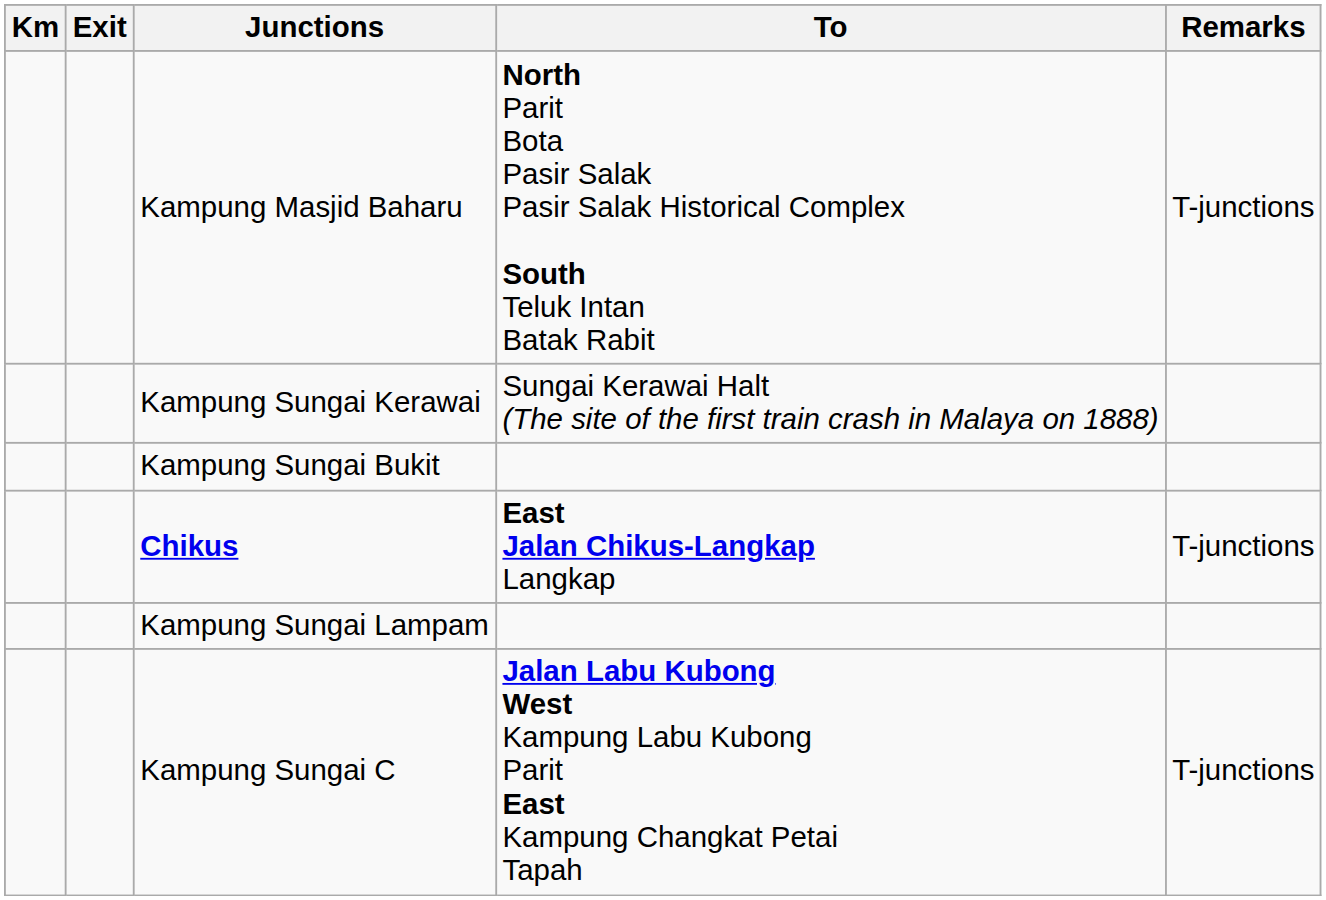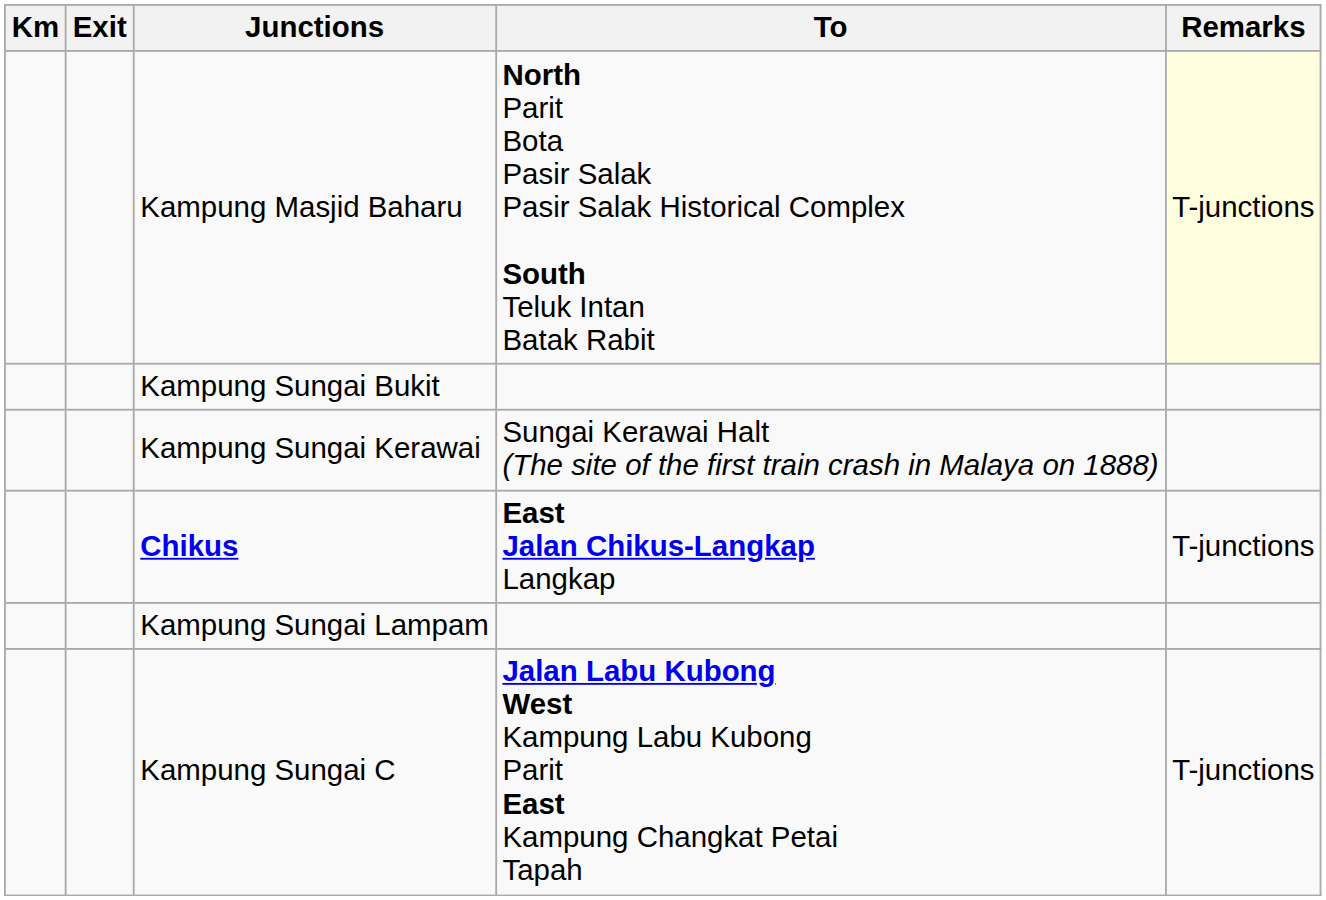 <table class="wikitable">
 <tr>
 <th>Km</th>
 <th>Exit</th>
 <th>Junctions</th>
 <th>To</th>
 <th>Remarks</th>
 </tr>
 <tr>
 <td></td>
 <td></td>
 <td>Kampung Masjid Baharu</td>
 <td><strong>North</strong><br> Parit<br> Bota<br> Pasir Salak<br> Pasir Salak Historical Complex<br><br><strong>South</strong><br> Teluk Intan<br> Batak Rabit</td>
-<td>T-junctions</td>
+<td style="background: lightyellow;">T-junctions</td>
+</tr>
+<tr>
+<td></td>
+<td></td>
+<td>Kampung Sungai Bukit</td>
+<td></td>
+<td></td>
 </tr>
 <tr>
 <td></td>
 <td></td>
 <td>Kampung Sungai Kerawai</td>
 <td>Sungai Kerawai Halt<br><em>(The site of the first train crash in Malaya on 1888)</em></td>
-<td></td>
-</tr>
-<tr>
-<td></td>
-<td></td>
-<td>Kampung Sungai Bukit</td>
-<td></td>
 <td></td>
 </tr>
 <tr>
 <td></td>
 <td></td>
 <td><strong><a href='#'>Chikus</a></strong></td>
 <td><strong>East</strong><br> <strong><a href='#'>Jalan Chikus-Langkap</a></strong><br>Langkap</td>
 <td>T-junctions</td>
 </tr>
 <tr>
 <td></td>
 <td></td>
 <td>Kampung Sungai Lampam</td>
 <td></td>
 <td></td>
 </tr>
 <tr>
 <td></td>
 <td></td>
 <td>Kampung Sungai C</td>
 <td> <strong><a href='#'>Jalan Labu Kubong</a></strong><br><strong>West</strong><br>Kampung Labu Kubong<br>Parit<br><strong>East</strong><br>Kampung Changkat Petai<br>Tapah</td>
 <td>T-junctions</td>
 </tr>
 </table>
